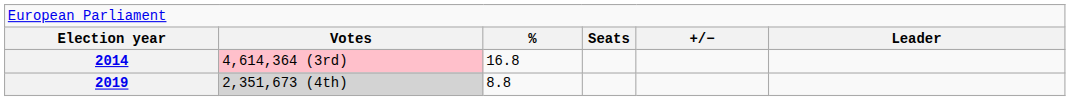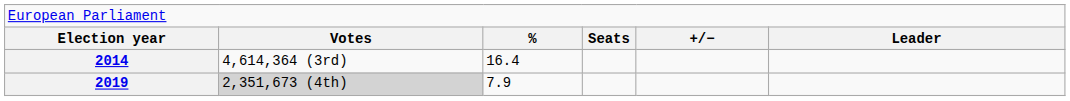 <table class=wikitable style="width:50%; border:1px #AAAAFF solid">
 <tr>
 <td colspan=6><a href='#'>European Parliament</a></td>
 </tr>
 <tr>
 <th width=13%>Election year</th>
 <th width=16%>Votes</th>
 <th width=6%>%</th>
 <th width=1%>Seats</th>
 <th width=8%>+/−</th>
 <th width=18%>Leader</th>
 </tr>
 <tr>
 <th><a href='#'>2014</a></th>
-<td style="background: pink;">4,614,364 (3rd)</td>
-<td>16.8</td>
+<td>4,614,364 (3rd)</td>
+<td>16.4</td>
 <td></td>
 <td></td>
 <td></td>
 </tr>
 <tr>
 <th><a href='#'>2019</a></th>
 <td style="background: lightgrey;">2,351,673 (4th)</td>
-<td>8.8</td>
+<td>7.9</td>
 <td></td>
 <td></td>
 <td></td>
 </tr>
 </table>
